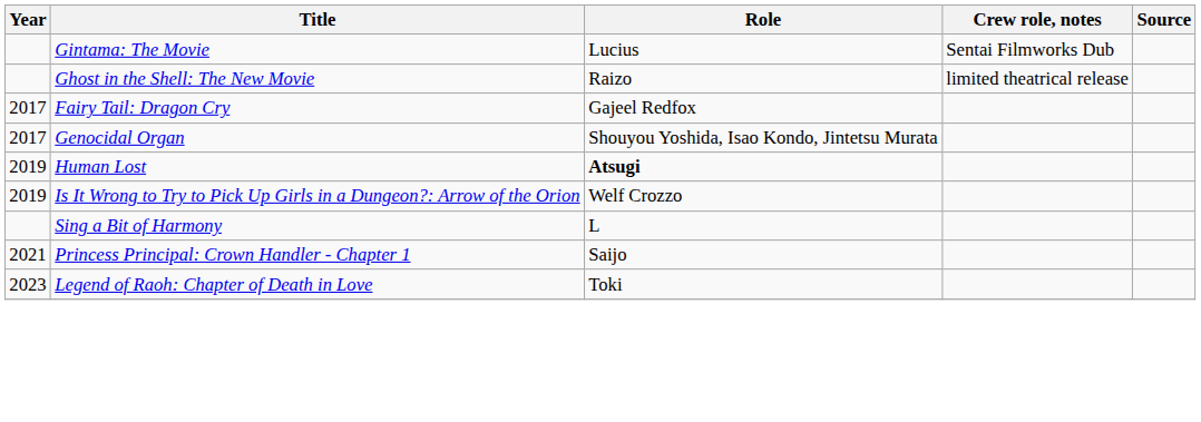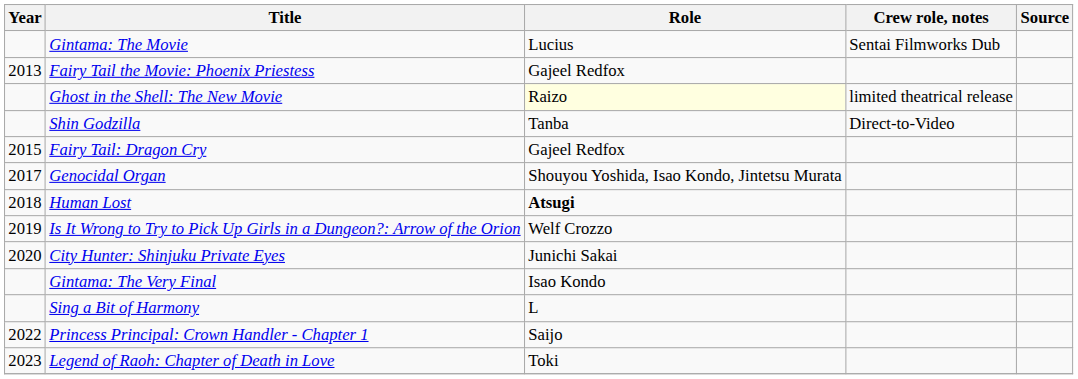 <table class="wikitable sortable plainrowheaders">
 <tr>
 <th>Year</th>
 <th>Title</th>
 <th>Role</th>
 <th class="unsortable">Crew role, notes</th>
 <th class="unsortable">Source</th>
 </tr>
 <tr>
 <td></td>
 <td><em><a href='#'>Gintama: The Movie</a></em></td>
 <td>Lucius</td>
 <td>Sentai Filmworks Dub</td>
 <td></td>
 </tr>
 <tr>
+<td>2013</td>
+<td><em><a href='#'>Fairy Tail the Movie: Phoenix Priestess</a></em></td>
+<td>Gajeel Redfox</td>
+<td></td>
+<td></td>
+</tr>
+<tr>
 <td></td>
 <td><em><a href='#'>Ghost in the Shell: The New Movie</a></em></td>
-<td>Raizo</td>
+<td style="background: lightyellow;">Raizo</td>
 <td>limited theatrical release</td>
 <td></td>
 </tr>
 <tr>
-<td>2017</td>
+<td></td>
+<td><em><a href='#'>Shin Godzilla</a></em></td>
+<td>Tanba</td>
+<td>Direct-to-Video</td>
+<td></td>
+</tr>
+<tr>
+<td>2015</td>
 <td><em><a href='#'>Fairy Tail: Dragon Cry</a></em></td>
 <td>Gajeel Redfox</td>
 <td></td>
 <td></td>
 </tr>
 <tr>
 <td>2017</td>
 <td><em><a href='#'>Genocidal Organ</a></em></td>
 <td>Shouyou Yoshida, Isao Kondo, Jintetsu Murata</td>
 <td></td>
 <td></td>
 </tr>
 <tr>
-<td>2019</td>
+<td>2018</td>
 <td><em><a href='#'>Human Lost</a></em></td>
 <td><strong>Atsugi</strong></td>
 <td></td>
 <td></td>
 </tr>
 <tr>
 <td>2019</td>
 <td><em><a href='#'>Is It Wrong to Try to Pick Up Girls in a Dungeon?: Arrow of the Orion</a></em></td>
 <td>Welf Crozzo</td>
 <td></td>
 <td></td>
 </tr>
 <tr>
+<td>2020</td>
+<td><em><a href='#'>City Hunter: Shinjuku Private Eyes</a></em></td>
+<td>Junichi Sakai</td>
+<td></td>
+<td></td>
+</tr>
+<tr>
+<td></td>
+<td><em><a href='#'>Gintama: The Very Final</a></em></td>
+<td>Isao Kondo</td>
+<td></td>
+<td></td>
+</tr>
+<tr>
 <td></td>
 <td><em><a href='#'>Sing a Bit of Harmony</a></em></td>
 <td>L</td>
 <td></td>
 <td></td>
 </tr>
 <tr>
-<td>2021</td>
+<td>2022</td>
 <td><em><a href='#'>Princess Principal: Crown Handler - Chapter 1</a></em></td>
 <td>Saijo</td>
 <td></td>
 <td></td>
 </tr>
 <tr>
 <td>2023</td>
 <td><em><a href='#'>Legend of Raoh: Chapter of Death in Love</a></em></td>
 <td>Toki</td>
 <td></td>
 <td></td>
 </tr>
 <tr>
 </tr>
 </table>
